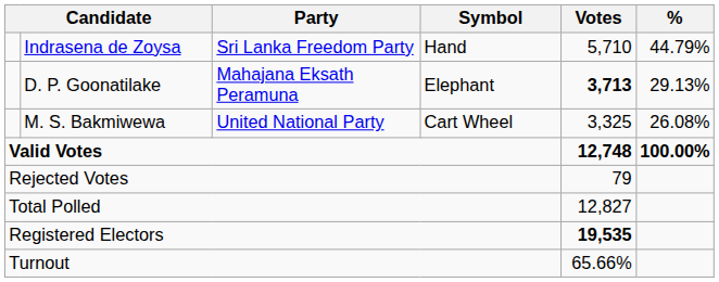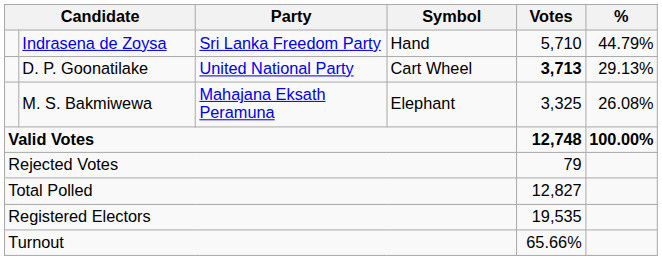 <table class="wikitable" border="1" style="text-align:right;">
 <tr>
 <th align=left colspan=2 width="180">Candidate</th>
 <th align=left width="180">Party</th>
 <th align=left width="120">Symbol</th>
 <th align=left width="60">Votes</th>
 <th align=left width="60">%</th>
 </tr>
 <tr>
 <td bgcolor=> </td>
 <td align=left><a href='#'>Indrasena de Zoysa</a></td>
 <td align=left><a href='#'>Sri Lanka Freedom Party</a></td>
 <td align=left>Hand</td>
 <td>5,710</td>
 <td>44.79%</td>
 </tr>
 <tr>
 <td bgcolor=> </td>
 <td align=left>D. P. Goonatilake</td>
-<td align=left><a href='#'>Mahajana Eksath Peramuna</a></td>
-<td align=left>Elephant</td>
+<td align=left><a href='#'>United National Party</a></td>
+<td align=left>Cart Wheel</td>
 <td><strong>3,713</strong></td>
 <td>29.13%</td>
 </tr>
 <tr>
 <td bgcolor=> </td>
 <td align=left>M. S. Bakmiwewa</td>
-<td align=left><a href='#'>United National Party</a></td>
-<td align=left>Cart Wheel</td>
+<td align=left><a href='#'>Mahajana Eksath Peramuna</a></td>
+<td align=left>Elephant</td>
 <td>3,325</td>
 <td>26.08%</td>
 </tr>
 <tr>
 <td align=left colspan=4><strong>Valid Votes</strong></td>
 <td><strong>12,748</strong></td>
 <td><strong>100.00%</strong></td>
 </tr>
 <tr>
 <td align=left colspan=4>Rejected Votes</td>
 <td>79</td>
 <td></td>
 </tr>
 <tr>
 <td align=left colspan=4>Total Polled</td>
 <td>12,827</td>
 <td></td>
 </tr>
 <tr>
 <td align=left colspan=4>Registered Electors</td>
-<td><strong>19,535</strong></td>
+<td>19,535</td>
 <td></td>
 </tr>
 <tr>
 <td align=left colspan=4>Turnout</td>
 <td>65.66%</td>
 </tr>
 </table>
